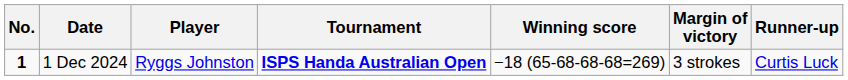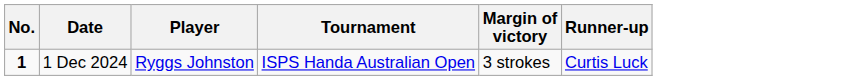 <table class="wikitable" style="font-size:95%;">
 <tr>
 <th>No.</th>
 <th>Date</th>
 <th>Player</th>
 <th>Tournament</th>
-<th>Winning score</th>
 <th>Margin of<br>victory</th>
 <th>Runner-up</th>
 </tr>
 <tr>
 <td align=center><strong>1</strong></td>
 <td>1 Dec 2024</td>
 <td> <a href='#'>Ryggs Johnston</a></td>
-<td><strong><a href='#'>ISPS Handa Australian Open</a></strong></td>
-<td>−18 (65-68-68-68=269)</td>
+<td><a href='#'>ISPS Handa Australian Open</a></td>
 <td>3 strokes</td>
 <td> <a href='#'>Curtis Luck</a></td>
 </tr>
 </table>
